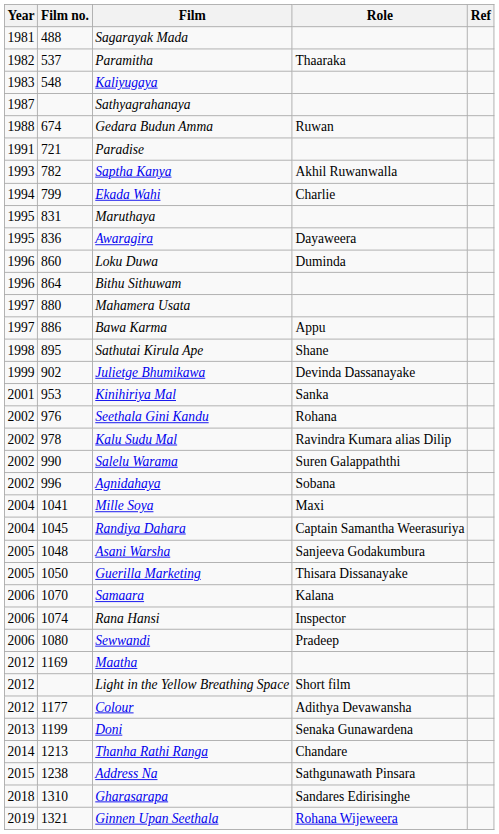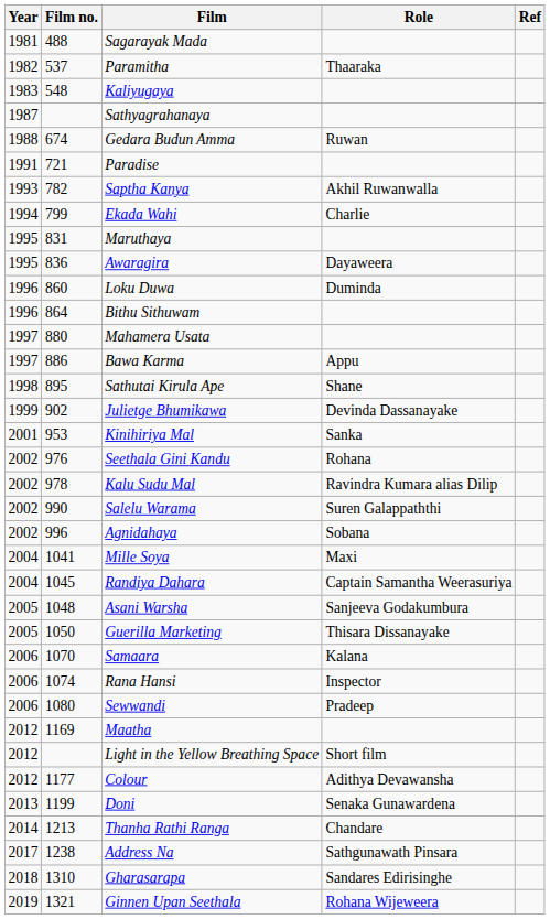 <table class="wikitable" style="font-size:95%;">
 <tr>
 <th>Year</th>
 <th>Film no.</th>
 <th>Film</th>
 <th>Role</th>
 <th>Ref</th>
 </tr>
 <tr>
 <td>1981</td>
 <td>488</td>
 <td><em>Sagarayak Mada</em></td>
 <td></td>
 <td></td>
 </tr>
 <tr>
 <td>1982</td>
 <td>537</td>
 <td><em>Paramitha</em></td>
 <td>Thaaraka</td>
 <td></td>
 </tr>
 <tr>
 <td>1983</td>
 <td>548</td>
 <td><em><a href='#'>Kaliyugaya</a></em></td>
 <td></td>
 <td></td>
 </tr>
 <tr>
 <td>1987</td>
 <td></td>
 <td><em>Sathyagrahanaya</em></td>
 <td></td>
 <td></td>
 </tr>
 <tr>
 <td>1988</td>
 <td>674</td>
 <td><em>Gedara Budun Amma</em></td>
 <td>Ruwan</td>
 <td></td>
 </tr>
 <tr>
 <td>1991</td>
 <td>721</td>
 <td><em>Paradise</em></td>
 <td></td>
 <td></td>
 </tr>
 <tr>
 <td>1993</td>
 <td>782</td>
 <td><em><a href='#'>Saptha Kanya</a></em></td>
 <td>Akhil Ruwanwalla</td>
 <td></td>
 </tr>
 <tr>
 <td>1994</td>
 <td>799</td>
 <td><em><a href='#'>Ekada Wahi</a></em></td>
 <td>Charlie</td>
 <td></td>
 </tr>
 <tr>
 <td>1995</td>
 <td>831</td>
 <td><em>Maruthaya</em></td>
 <td></td>
 <td></td>
 </tr>
 <tr>
 <td>1995</td>
 <td>836</td>
 <td><em><a href='#'>Awaragira</a></em></td>
 <td>Dayaweera</td>
 <td></td>
 </tr>
 <tr>
 <td>1996</td>
 <td>860</td>
 <td><em>Loku Duwa</em></td>
 <td>Duminda</td>
 <td></td>
 </tr>
 <tr>
 <td>1996</td>
 <td>864</td>
 <td><em>Bithu Sithuwam</em></td>
 <td></td>
 <td></td>
 </tr>
 <tr>
 <td>1997</td>
 <td>880</td>
 <td><em>Mahamera Usata</em></td>
 <td></td>
 <td></td>
 </tr>
 <tr>
 <td>1997</td>
 <td>886</td>
 <td><em>Bawa Karma</em></td>
 <td>Appu</td>
 <td></td>
 </tr>
 <tr>
 <td>1998</td>
 <td>895</td>
 <td><em>Sathutai Kirula Ape</em></td>
 <td>Shane</td>
 <td></td>
 </tr>
 <tr>
 <td>1999</td>
 <td>902</td>
 <td><em><a href='#'>Julietge Bhumikawa</a></em></td>
 <td>Devinda Dassanayake</td>
 <td></td>
 </tr>
 <tr>
 <td>2001</td>
 <td>953</td>
 <td><em><a href='#'>Kinihiriya Mal</a></em></td>
 <td>Sanka</td>
 <td></td>
 </tr>
 <tr>
 <td>2002</td>
 <td>976</td>
 <td><em><a href='#'>Seethala Gini Kandu</a></em></td>
 <td>Rohana</td>
 <td></td>
 </tr>
 <tr>
 <td>2002</td>
 <td>978</td>
 <td><em><a href='#'>Kalu Sudu Mal</a></em></td>
 <td>Ravindra Kumara alias Dilip</td>
 <td></td>
 </tr>
 <tr>
 <td>2002</td>
 <td>990</td>
 <td><em><a href='#'>Salelu Warama</a></em></td>
 <td>Suren Galappaththi</td>
 <td></td>
 </tr>
 <tr>
 <td>2002</td>
 <td>996</td>
 <td><em><a href='#'>Agnidahaya</a></em></td>
 <td>Sobana</td>
 <td></td>
 </tr>
 <tr>
 <td>2004</td>
 <td>1041</td>
 <td><em><a href='#'>Mille Soya</a></em></td>
 <td>Maxi</td>
 <td></td>
 </tr>
 <tr>
 <td>2004</td>
 <td>1045</td>
 <td><em><a href='#'>Randiya Dahara</a></em></td>
 <td>Captain Samantha Weerasuriya</td>
 <td></td>
 </tr>
 <tr>
 <td>2005</td>
 <td>1048</td>
 <td><em><a href='#'>Asani Warsha</a></em></td>
 <td>Sanjeeva Godakumbura</td>
 <td></td>
 </tr>
 <tr>
 <td>2005</td>
 <td>1050</td>
 <td><em><a href='#'>Guerilla Marketing</a></em></td>
 <td>Thisara Dissanayake</td>
 <td></td>
 </tr>
 <tr>
 <td>2006</td>
 <td>1070</td>
 <td><em><a href='#'>Samaara</a></em></td>
 <td>Kalana</td>
 <td></td>
 </tr>
 <tr>
 <td>2006</td>
 <td>1074</td>
 <td><em>Rana Hansi</em></td>
 <td>Inspector</td>
 <td></td>
 </tr>
 <tr>
 <td>2006</td>
 <td>1080</td>
 <td><em><a href='#'>Sewwandi</a></em></td>
 <td>Pradeep</td>
 <td></td>
 </tr>
 <tr>
 <td>2012</td>
 <td>1169</td>
 <td><em><a href='#'>Maatha</a></em></td>
 <td></td>
 <td></td>
 </tr>
 <tr>
 <td>2012</td>
 <td></td>
 <td><em>Light in the Yellow Breathing Space</em></td>
 <td>Short film</td>
 <td></td>
 </tr>
 <tr>
 <td>2012</td>
 <td>1177</td>
 <td><em><a href='#'>Colour</a></em></td>
 <td>Adithya Devawansha</td>
 <td></td>
 </tr>
 <tr>
 <td>2013</td>
 <td>1199</td>
 <td><em><a href='#'>Doni</a></em></td>
 <td>Senaka Gunawardena</td>
 <td></td>
 </tr>
 <tr>
 <td>2014</td>
 <td>1213</td>
 <td><em><a href='#'>Thanha Rathi Ranga</a></em></td>
 <td>Chandare</td>
 <td></td>
 </tr>
 <tr>
-<td>2015</td>
+<td>2017</td>
 <td>1238</td>
 <td><em><a href='#'>Address Na</a></em></td>
 <td>Sathgunawath Pinsara</td>
 <td></td>
 </tr>
 <tr>
 <td>2018</td>
 <td>1310</td>
 <td><em><a href='#'>Gharasarapa</a></em></td>
 <td>Sandares Edirisinghe</td>
 <td></td>
 </tr>
 <tr>
 <td>2019</td>
 <td>1321</td>
 <td><em><a href='#'>Ginnen Upan Seethala</a></em></td>
 <td><a href='#'>Rohana Wijeweera</a></td>
 <td></td>
 </tr>
 </table>
